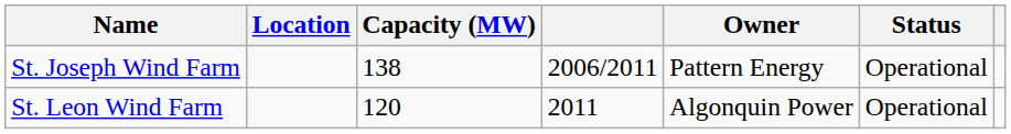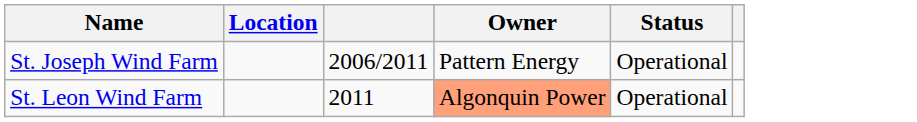 <table class="wikitable sortable">
 <tr>
 <th>Name</th>
 <th><a href='#'>Location</a></th>
-<th>Capacity (<a href='#'>MW</a>)</th>
 <th></th>
 <th>Owner</th>
 <th>Status</th>
 <th class="unsortable"></th>
 </tr>
 <tr>
 <td><a href='#'>St. Joseph Wind Farm</a></td>
 <td></td>
-<td>138</td>
 <td>2006/2011</td>
 <td>Pattern Energy</td>
 <td>Operational</td>
 <td></td>
 </tr>
 <tr>
 <td><a href='#'>St. Leon Wind Farm</a></td>
 <td></td>
-<td>120</td>
 <td>2011</td>
-<td>Algonquin Power</td>
+<td style="background: lightsalmon;">Algonquin Power</td>
 <td>Operational</td>
 <td></td>
 </tr>
 </table>
